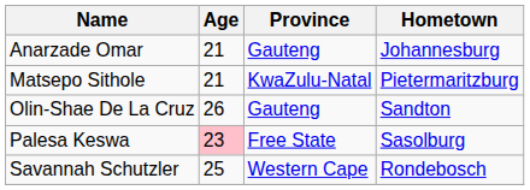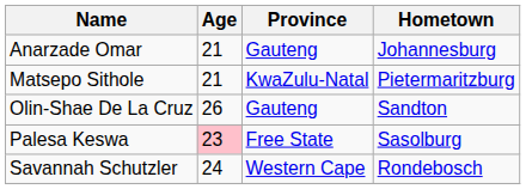 <table class="wikitable sortable">
 <tr>
 <th>Name</th>
 <th>Age</th>
 <th>Province</th>
 <th>Hometown</th>
 </tr>
 <tr>
 <td>Anarzade Omar</td>
 <td>21</td>
 <td><a href='#'>Gauteng</a></td>
 <td><a href='#'>Johannesburg</a></td>
 </tr>
 <tr>
 <td>Matsepo Sithole</td>
 <td>21</td>
 <td><a href='#'>KwaZulu-Natal</a></td>
 <td><a href='#'>Pietermaritzburg</a></td>
 </tr>
 <tr>
 <td>Olin-Shae De La Cruz</td>
 <td>26</td>
 <td><a href='#'>Gauteng</a></td>
 <td><a href='#'>Sandton</a></td>
 </tr>
 <tr>
 <td>Palesa Keswa</td>
 <td style="background: pink;">23</td>
 <td><a href='#'>Free State</a></td>
 <td><a href='#'>Sasolburg</a></td>
 </tr>
 <tr>
 <td>Savannah Schutzler</td>
-<td>25</td>
+<td>24</td>
 <td><a href='#'>Western Cape</a></td>
 <td><a href='#'>Rondebosch</a></td>
 </tr>
 <tr>
 </tr>
 </table>
